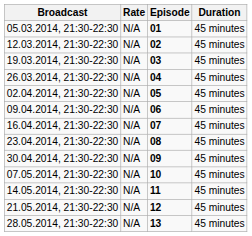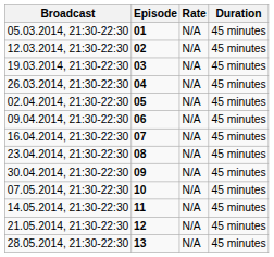 <table class="wikitable">
 <tr>
 <th>Broadcast</th>
+<th>Episode</th>
 <th>Rate</th>
-<th>Episode</th>
 <th>Duration</th>
 </tr>
 <tr>
 <td>05.03.2014, 21:30-22:30</td>
+<td><strong>01</strong></td>
 <td>N/A</td>
-<td><strong>01</strong></td>
 <td>45 minutes</td>
 </tr>
 <tr>
 <td>12.03.2014, 21:30-22:30</td>
+<td><strong>02</strong></td>
 <td>N/A</td>
-<td><strong>02</strong></td>
 <td>45 minutes</td>
 </tr>
 <tr>
 <td>19.03.2014, 21:30-22:30</td>
+<td><strong>03</strong></td>
 <td>N/A</td>
-<td><strong>03</strong></td>
 <td>45 minutes</td>
 </tr>
 <tr>
 <td>26.03.2014, 21:30-22:30</td>
+<td><strong>04</strong></td>
 <td>N/A</td>
-<td><strong>04</strong></td>
 <td>45 minutes</td>
 </tr>
 <tr>
 <td>02.04.2014, 21:30-22:30</td>
+<td><strong>05</strong></td>
 <td>N/A</td>
-<td><strong>05</strong></td>
 <td>45 minutes</td>
 </tr>
 <tr>
 <td>09.04.2014, 21:30-22:30</td>
+<td><strong>06</strong></td>
 <td>N/A</td>
-<td><strong>06</strong></td>
 <td>45 minutes</td>
 </tr>
 <tr>
 <td>16.04.2014, 21:30-22:30</td>
+<td><strong>07</strong></td>
 <td>N/A</td>
-<td><strong>07</strong></td>
 <td>45 minutes</td>
 </tr>
 <tr>
 <td>23.04.2014, 21:30-22:30</td>
+<td><strong>08</strong></td>
 <td>N/A</td>
-<td><strong>08</strong></td>
 <td>45 minutes</td>
 </tr>
 <tr>
 <td>30.04.2014, 21:30-22:30</td>
+<td><strong>09</strong></td>
 <td>N/A</td>
-<td><strong>09</strong></td>
 <td>45 minutes</td>
 </tr>
 <tr>
 <td>07.05.2014, 21:30-22:30</td>
+<td><strong>10</strong></td>
 <td>N/A</td>
-<td><strong>10</strong></td>
 <td>45 minutes</td>
 </tr>
 <tr>
 <td>14.05.2014, 21:30-22:30</td>
+<td><strong>11</strong></td>
 <td>N/A</td>
-<td><strong>11</strong></td>
 <td>45 minutes</td>
 </tr>
 <tr>
 <td>21.05.2014, 21:30-22:30</td>
+<td><strong>12</strong></td>
 <td>N/A</td>
-<td><strong>12</strong></td>
 <td>45 minutes</td>
 </tr>
 <tr>
 <td>28.05.2014, 21:30-22:30</td>
+<td><strong>13</strong></td>
 <td>N/A</td>
-<td><strong>13</strong></td>
 <td>45 minutes</td>
 </tr>
 </table>
